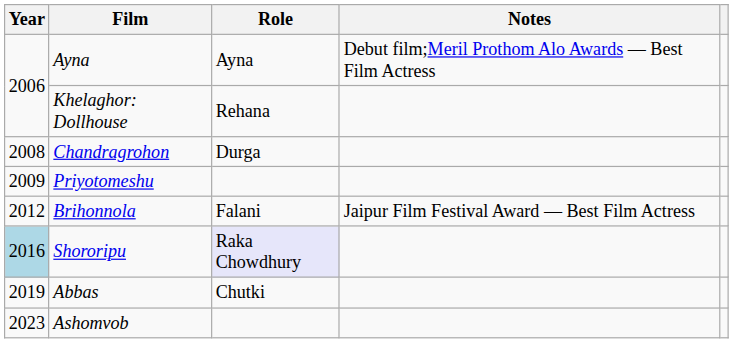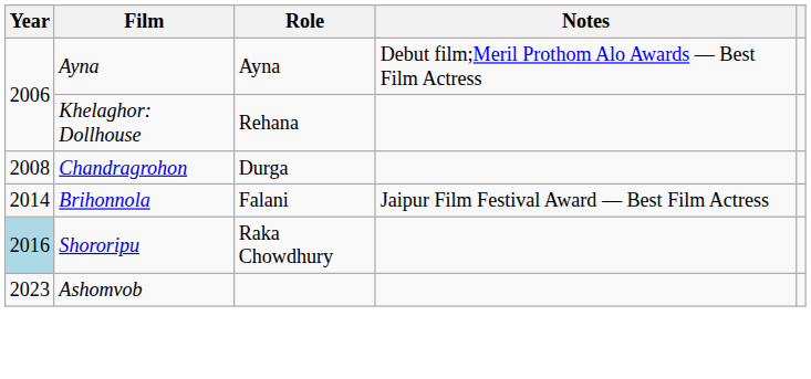 <table class="wikitable" style="font-size: 95%;">
 <tr>
 <th>Year</th>
 <th>Film</th>
 <th>Role</th>
 <th>Notes</th>
 <th></th>
 </tr>
 <tr>
 <td rowspan="2">2006</td>
 <td><em>Ayna</em></td>
 <td>Ayna</td>
 <td>Debut film;<a href='#'>Meril Prothom Alo Awards</a> — Best Film Actress</td>
 <td></td>
 </tr>
 <tr>
 <td><em>Khelaghor: Dollhouse</em></td>
 <td>Rehana</td>
 <td></td>
 <td></td>
 </tr>
 <tr>
 <td>2008</td>
 <td><em><a href='#'>Chandragrohon</a></em></td>
 <td>Durga</td>
 <td></td>
 <td></td>
 </tr>
 <tr>
-<td rowspan="1">2009</td>
-<td><em><a href='#'>Priyotomeshu</a></em></td>
-<td></td>
-<td></td>
-<td></td>
-</tr>
-<tr>
-<td rowspan="1">2012</td>
+<td rowspan="1">2014</td>
 <td><em><a href='#'>Brihonnola</a></em></td>
 <td>Falani</td>
 <td>Jaipur Film Festival Award — Best Film Actress</td>
 <td></td>
 </tr>
 <tr>
 <td rowspan="1" style="background: lightblue;">2016</td>
 <td><em><a href='#'>Shororipu</a></em></td>
-<td style="background: lavender;">Raka Chowdhury</td>
-<td></td>
-<td></td>
-</tr>
-<tr>
-<td rowspan"1">2019</td>
-<td><em>Abbas</em></td>
-<td>Chutki</td>
+<td>Raka Chowdhury</td>
 <td></td>
 <td></td>
 </tr>
 <tr>
 <td>2023</td>
 <td><em>Ashomvob</em></td>
 <td></td>
 <td></td>
 <td></td>
 </tr>
 </table>
